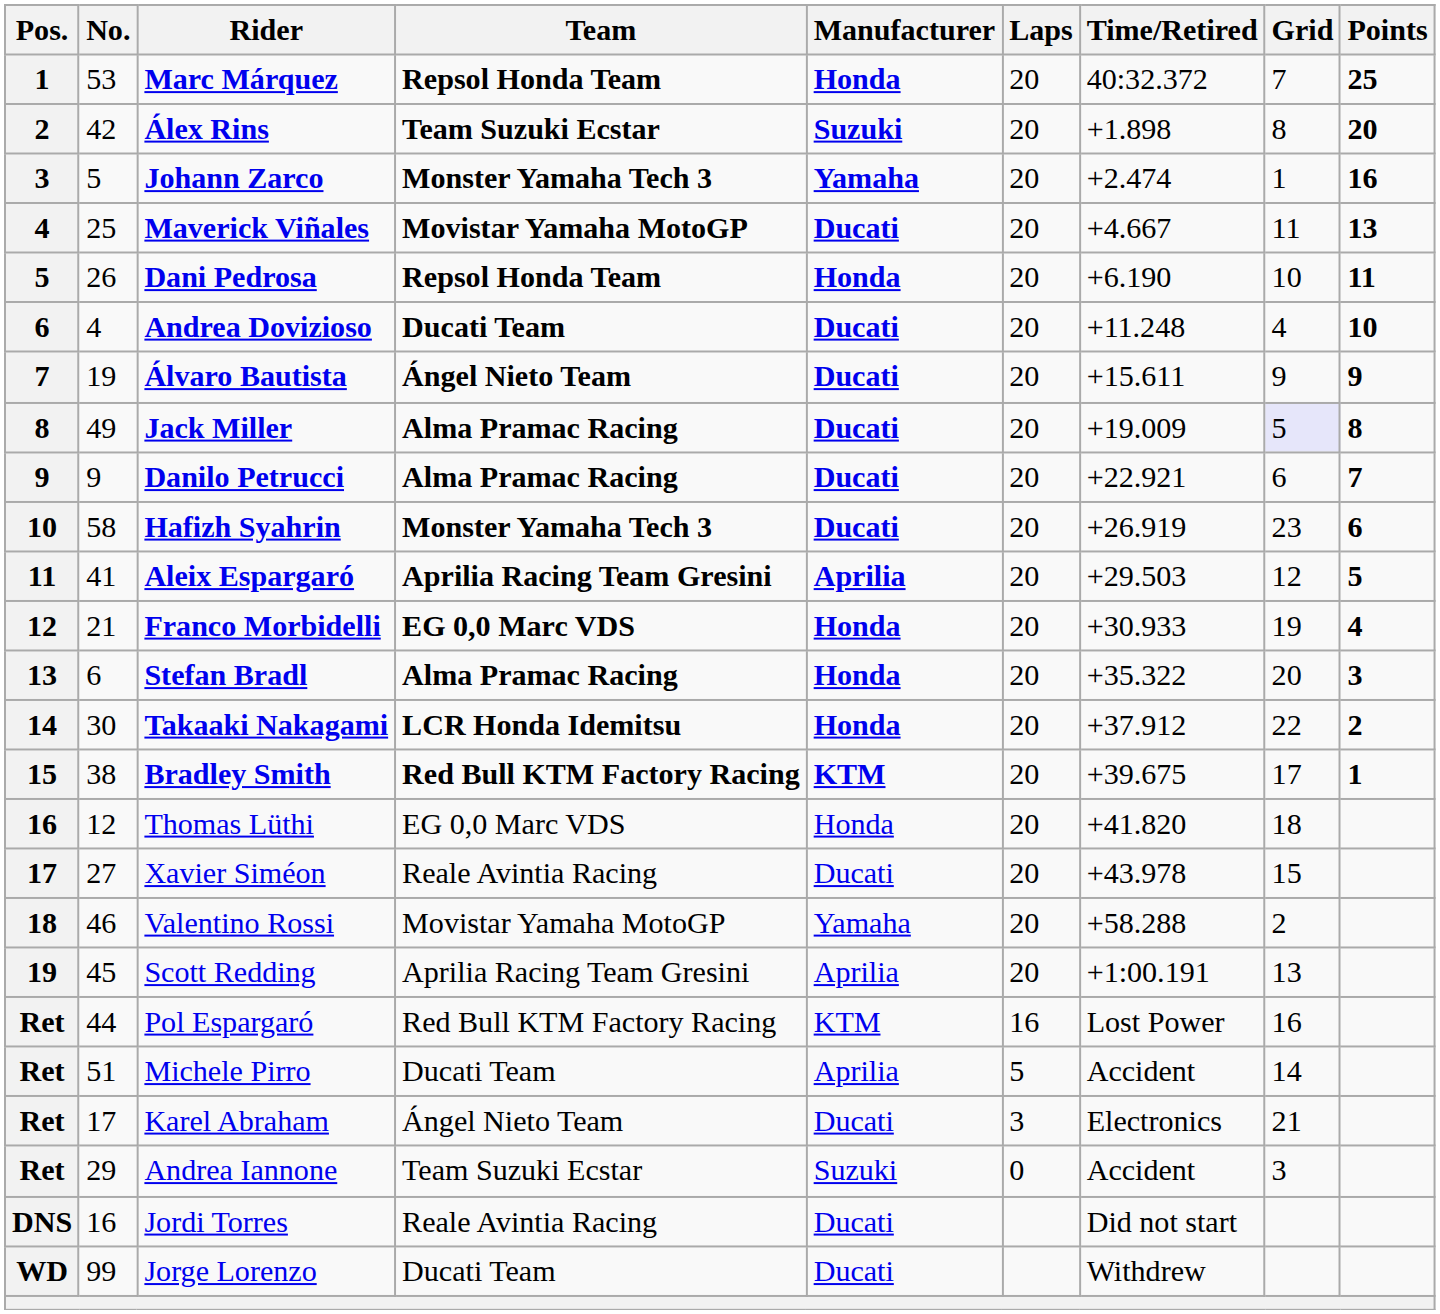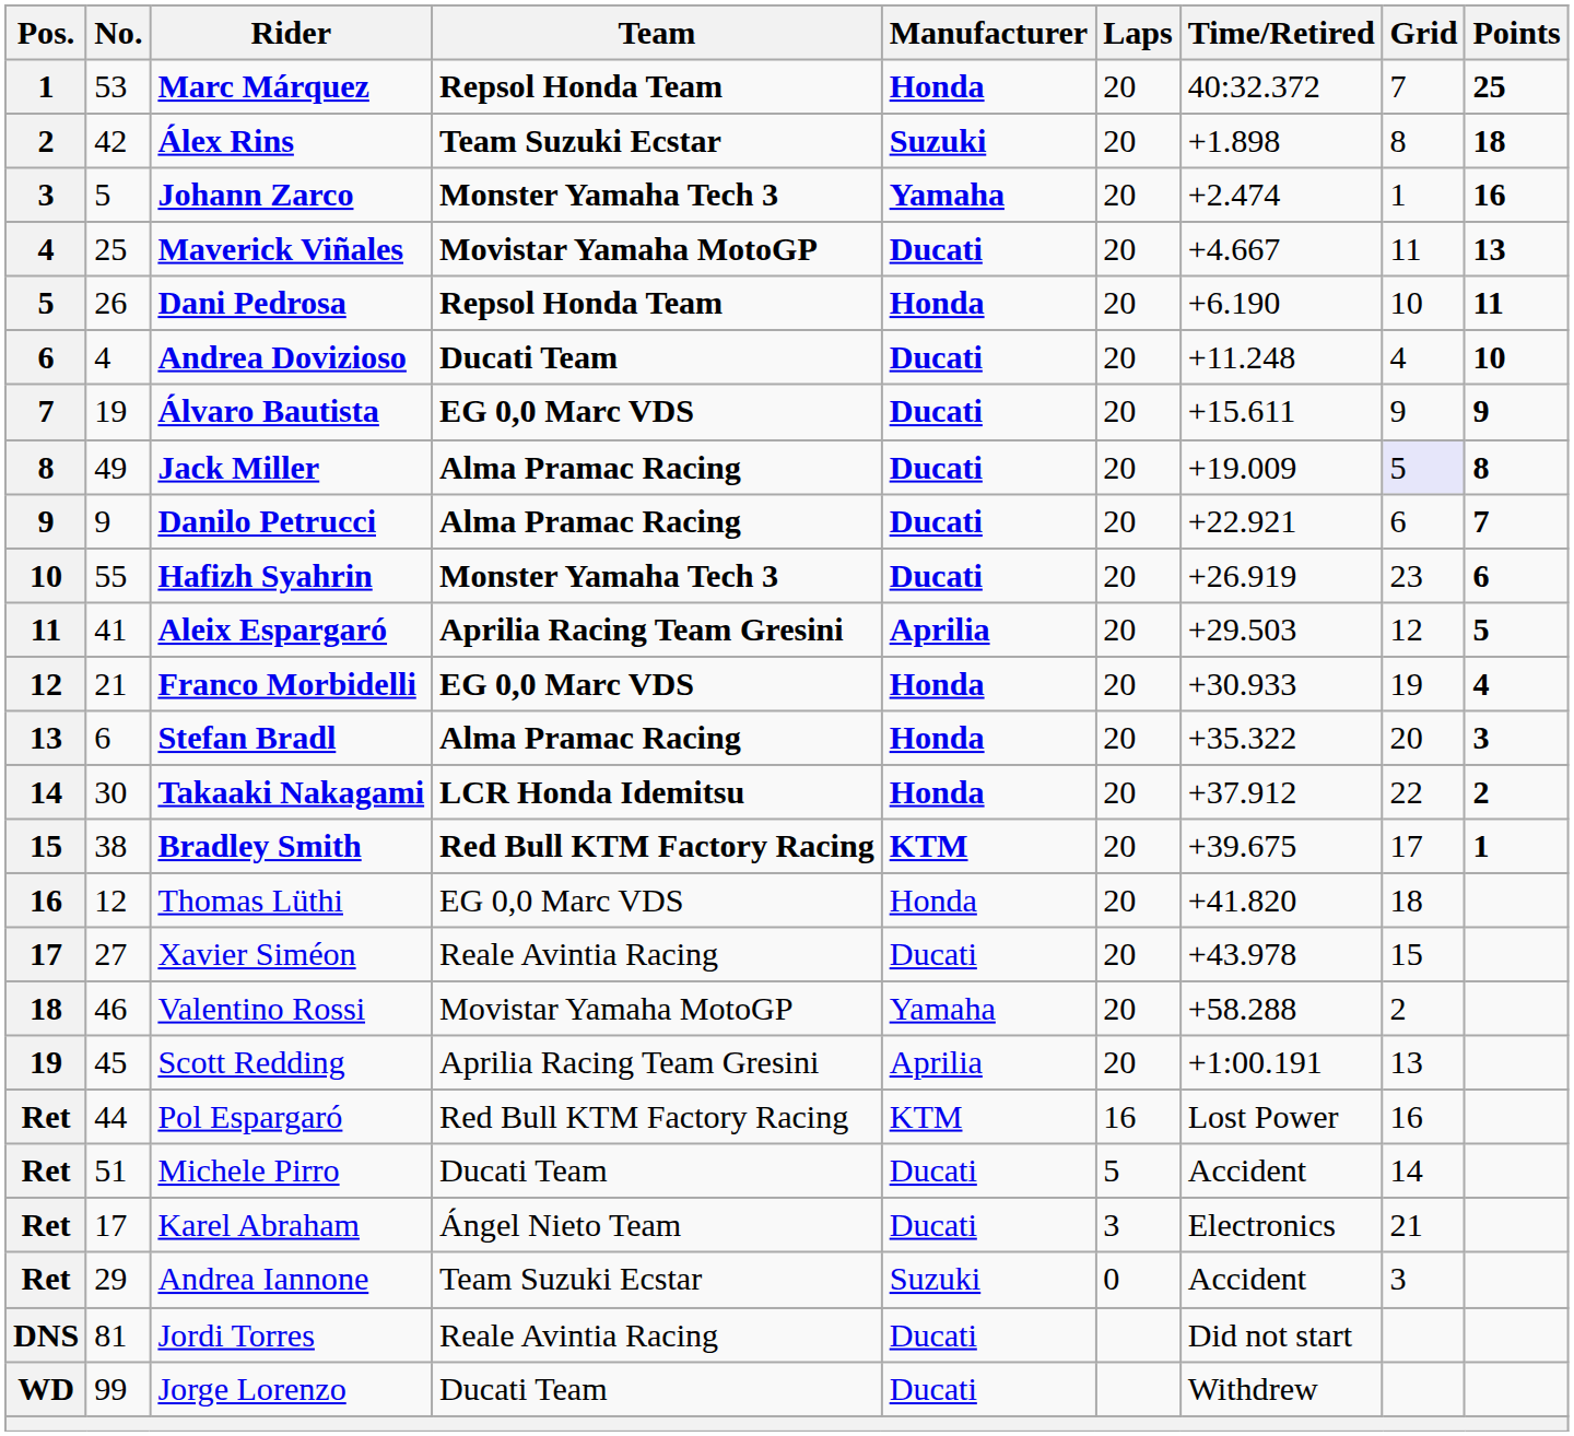 <table class="wikitable" style="font-size: 95%;">
 <tr>
 <th>Pos.</th>
 <th>No.</th>
 <th>Rider</th>
 <th>Team</th>
 <th>Manufacturer</th>
 <th>Laps</th>
 <th>Time/Retired</th>
 <th>Grid</th>
 <th>Points</th>
 </tr>
 <tr>
 <th>1</th>
 <td>53</td>
 <td> <strong><a href='#'>Marc Márquez</a></strong></td>
 <td><strong>Repsol Honda Team</strong></td>
 <td><strong><a href='#'>Honda</a></strong></td>
 <td>20</td>
 <td>40:32.372</td>
 <td>7</td>
 <td><strong>25</strong></td>
 </tr>
 <tr>
 <th>2</th>
 <td>42</td>
 <td> <strong><a href='#'>Álex Rins</a></strong></td>
 <td><strong>Team Suzuki Ecstar</strong></td>
 <td><strong><a href='#'>Suzuki</a></strong></td>
 <td>20</td>
 <td>+1.898</td>
 <td>8</td>
-<td><strong>20</strong></td>
+<td><strong>18</strong></td>
 </tr>
 <tr>
 <th>3</th>
 <td>5</td>
 <td> <strong><a href='#'>Johann Zarco</a></strong></td>
 <td><strong>Monster Yamaha Tech 3</strong></td>
 <td><strong><a href='#'>Yamaha</a></strong></td>
 <td>20</td>
 <td>+2.474</td>
 <td>1</td>
 <td><strong>16</strong></td>
 </tr>
 <tr>
 <th>4</th>
 <td>25</td>
 <td> <strong><a href='#'>Maverick Viñales</a></strong></td>
 <td><strong>Movistar Yamaha MotoGP</strong></td>
 <td><strong><a href='#'>Ducati</a></strong></td>
 <td>20</td>
 <td>+4.667</td>
 <td>11</td>
 <td><strong>13</strong></td>
 </tr>
 <tr>
 <th>5</th>
 <td>26</td>
 <td> <strong><a href='#'>Dani Pedrosa</a></strong></td>
 <td><strong>Repsol Honda Team</strong></td>
 <td><strong><a href='#'>Honda</a></strong></td>
 <td>20</td>
 <td>+6.190</td>
 <td>10</td>
 <td><strong>11</strong></td>
 </tr>
 <tr>
 <th>6</th>
 <td>4</td>
 <td> <strong><a href='#'>Andrea Dovizioso</a></strong></td>
 <td><strong>Ducati Team</strong></td>
 <td><strong><a href='#'>Ducati</a></strong></td>
 <td>20</td>
 <td>+11.248</td>
 <td>4</td>
 <td><strong>10</strong></td>
 </tr>
 <tr>
 <th>7</th>
 <td>19</td>
 <td> <strong><a href='#'>Álvaro Bautista</a></strong></td>
-<td><strong>Ángel Nieto Team</strong></td>
+<td><strong>EG 0,0 Marc VDS</strong></td>
 <td><strong><a href='#'>Ducati</a></strong></td>
 <td>20</td>
 <td>+15.611</td>
 <td>9</td>
 <td><strong>9</strong></td>
 </tr>
 <tr>
 <th>8</th>
 <td>49</td>
 <td> <strong><a href='#'>Jack Miller</a></strong></td>
 <td><strong>Alma Pramac Racing</strong></td>
 <td><strong><a href='#'>Ducati</a></strong></td>
 <td>20</td>
 <td>+19.009</td>
 <td style="background: lavender;">5</td>
 <td><strong>8</strong></td>
 </tr>
 <tr>
 <th>9</th>
 <td>9</td>
 <td> <strong><a href='#'>Danilo Petrucci</a></strong></td>
 <td><strong>Alma Pramac Racing</strong></td>
 <td><strong><a href='#'>Ducati</a></strong></td>
 <td>20</td>
 <td>+22.921</td>
 <td>6</td>
 <td><strong>7</strong></td>
 </tr>
 <tr>
 <th>10</th>
-<td>58</td>
+<td>55</td>
 <td> <strong><a href='#'>Hafizh Syahrin</a></strong></td>
 <td><strong>Monster Yamaha Tech 3</strong></td>
 <td><strong><a href='#'>Ducati</a></strong></td>
 <td>20</td>
 <td>+26.919</td>
 <td>23</td>
 <td><strong>6</strong></td>
 </tr>
 <tr>
 <th>11</th>
 <td>41</td>
 <td> <strong><a href='#'>Aleix Espargaró</a></strong></td>
 <td><strong>Aprilia Racing Team Gresini</strong></td>
 <td><strong><a href='#'>Aprilia</a></strong></td>
 <td>20</td>
 <td>+29.503</td>
 <td>12</td>
 <td><strong>5</strong></td>
 </tr>
 <tr>
 <th>12</th>
 <td>21</td>
 <td> <strong><a href='#'>Franco Morbidelli</a></strong></td>
 <td><strong>EG 0,0 Marc VDS</strong></td>
 <td><strong><a href='#'>Honda</a></strong></td>
 <td>20</td>
 <td>+30.933</td>
 <td>19</td>
 <td><strong>4</strong></td>
 </tr>
 <tr>
 <th>13</th>
 <td>6</td>
 <td> <strong><a href='#'>Stefan Bradl</a></strong></td>
 <td><strong>Alma Pramac Racing</strong></td>
 <td><strong><a href='#'>Honda</a></strong></td>
 <td>20</td>
 <td>+35.322</td>
 <td>20</td>
 <td><strong>3</strong></td>
 </tr>
 <tr>
 <th>14</th>
 <td>30</td>
 <td> <strong><a href='#'>Takaaki Nakagami</a></strong></td>
 <td><strong>LCR Honda Idemitsu</strong></td>
 <td><strong><a href='#'>Honda</a></strong></td>
 <td>20</td>
 <td>+37.912</td>
 <td>22</td>
 <td><strong>2</strong></td>
 </tr>
 <tr>
 <th>15</th>
 <td>38</td>
 <td> <strong><a href='#'>Bradley Smith</a></strong></td>
 <td><strong>Red Bull KTM Factory Racing</strong></td>
 <td><strong><a href='#'>KTM</a></strong></td>
 <td>20</td>
 <td>+39.675</td>
 <td>17</td>
 <td><strong>1</strong></td>
 </tr>
 <tr>
 <th>16</th>
 <td>12</td>
 <td> <a href='#'>Thomas Lüthi</a></td>
 <td>EG 0,0 Marc VDS</td>
 <td><a href='#'>Honda</a></td>
 <td>20</td>
 <td>+41.820</td>
 <td>18</td>
 <td></td>
 </tr>
 <tr>
 <th>17</th>
 <td>27</td>
 <td> <a href='#'>Xavier Siméon</a></td>
 <td>Reale Avintia Racing</td>
 <td><a href='#'>Ducati</a></td>
 <td>20</td>
 <td>+43.978</td>
 <td>15</td>
 <td></td>
 </tr>
 <tr>
 <th>18</th>
 <td>46</td>
 <td> <a href='#'>Valentino Rossi</a></td>
 <td>Movistar Yamaha MotoGP</td>
 <td><a href='#'>Yamaha</a></td>
 <td>20</td>
 <td>+58.288</td>
 <td>2</td>
 <td></td>
 </tr>
 <tr>
 <th>19</th>
 <td>45</td>
 <td> <a href='#'>Scott Redding</a></td>
 <td>Aprilia Racing Team Gresini</td>
 <td><a href='#'>Aprilia</a></td>
 <td>20</td>
 <td>+1:00.191</td>
 <td>13</td>
 <td></td>
 </tr>
 <tr>
 <th>Ret</th>
 <td>44</td>
 <td> <a href='#'>Pol Espargaró</a></td>
 <td>Red Bull KTM Factory Racing</td>
 <td><a href='#'>KTM</a></td>
 <td>16</td>
 <td>Lost Power</td>
 <td>16</td>
 <td></td>
 </tr>
 <tr>
 <th>Ret</th>
 <td>51</td>
 <td> <a href='#'>Michele Pirro</a></td>
 <td>Ducati Team</td>
-<td><a href='#'>Aprilia</a></td>
+<td><a href='#'>Ducati</a></td>
 <td>5</td>
 <td>Accident</td>
 <td>14</td>
 <td></td>
 </tr>
 <tr>
 <th>Ret</th>
 <td>17</td>
 <td> <a href='#'>Karel Abraham</a></td>
 <td>Ángel Nieto Team</td>
 <td><a href='#'>Ducati</a></td>
 <td>3</td>
 <td>Electronics</td>
 <td>21</td>
 <td></td>
 </tr>
 <tr>
 <th>Ret</th>
 <td>29</td>
 <td> <a href='#'>Andrea Iannone</a></td>
 <td>Team Suzuki Ecstar</td>
 <td><a href='#'>Suzuki</a></td>
 <td>0</td>
 <td>Accident</td>
 <td>3</td>
 <td></td>
 </tr>
 <tr>
 <th>DNS</th>
-<td>16</td>
+<td>81</td>
 <td> <a href='#'>Jordi Torres</a></td>
 <td>Reale Avintia Racing</td>
 <td><a href='#'>Ducati</a></td>
 <td></td>
 <td>Did not start</td>
 <td></td>
 <td></td>
 </tr>
 <tr>
 <th>WD</th>
 <td>99</td>
 <td> <a href='#'>Jorge Lorenzo</a></td>
 <td>Ducati Team</td>
 <td><a href='#'>Ducati</a></td>
 <td></td>
 <td>Withdrew</td>
 <td></td>
 <td></td>
 </tr>
 <tr>
 <th colspan=9></th>
 </tr>
 </table>
